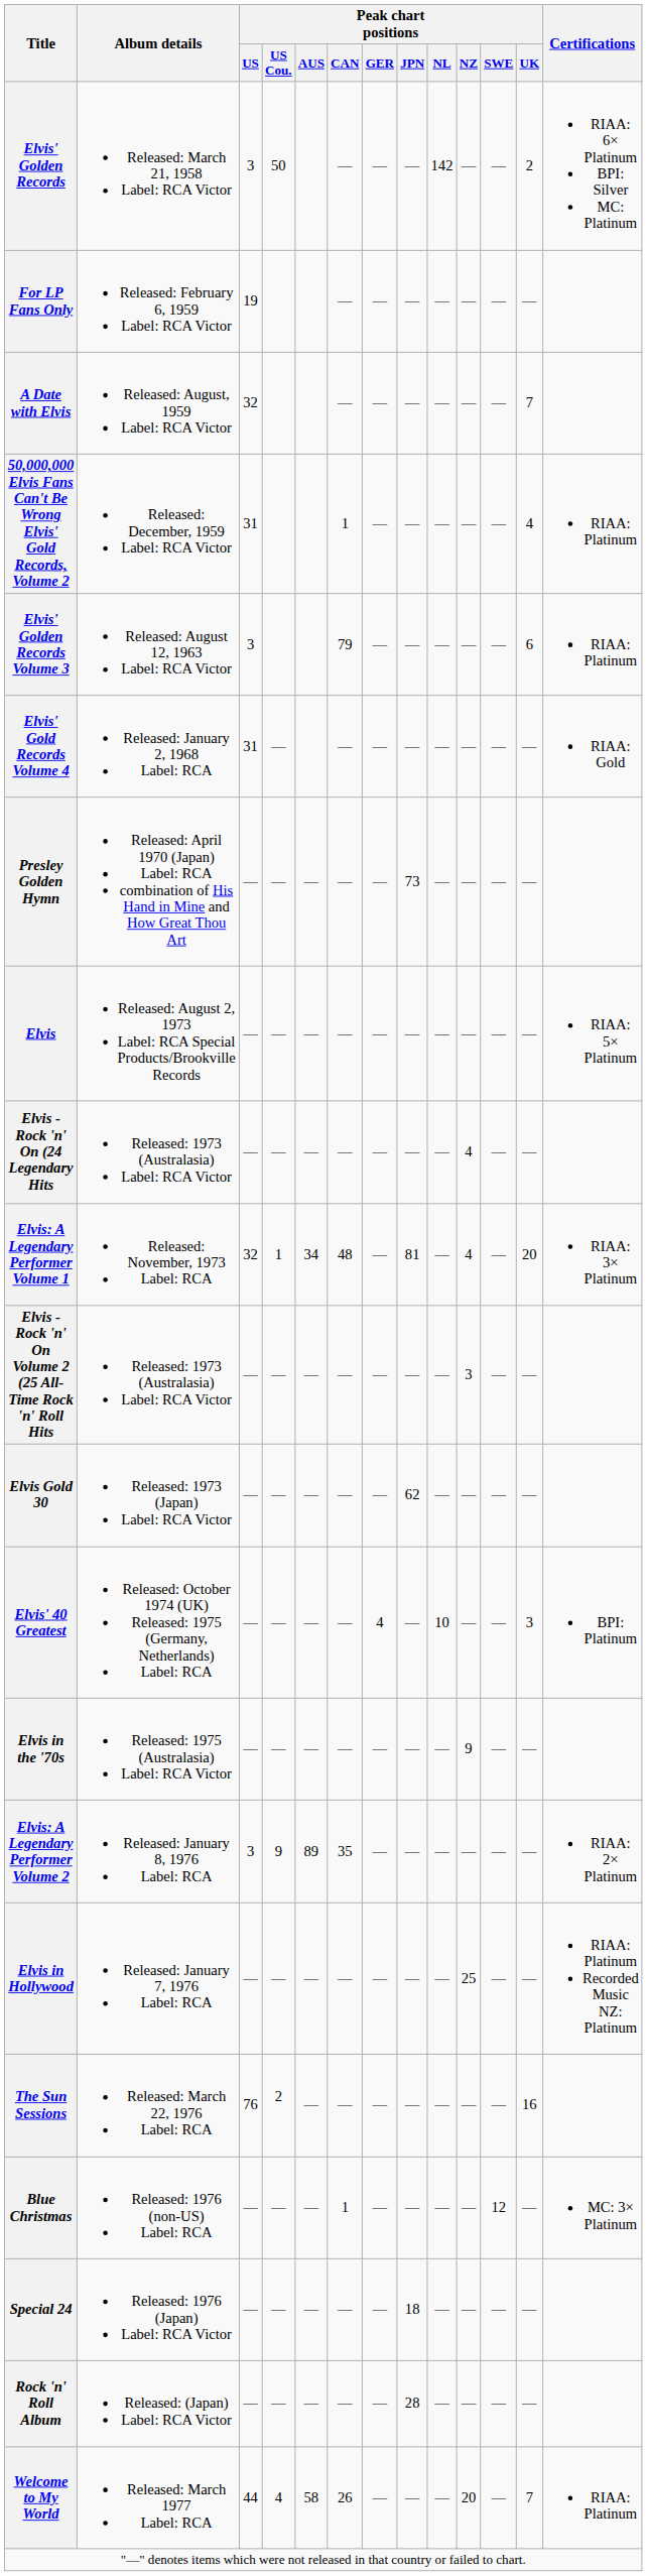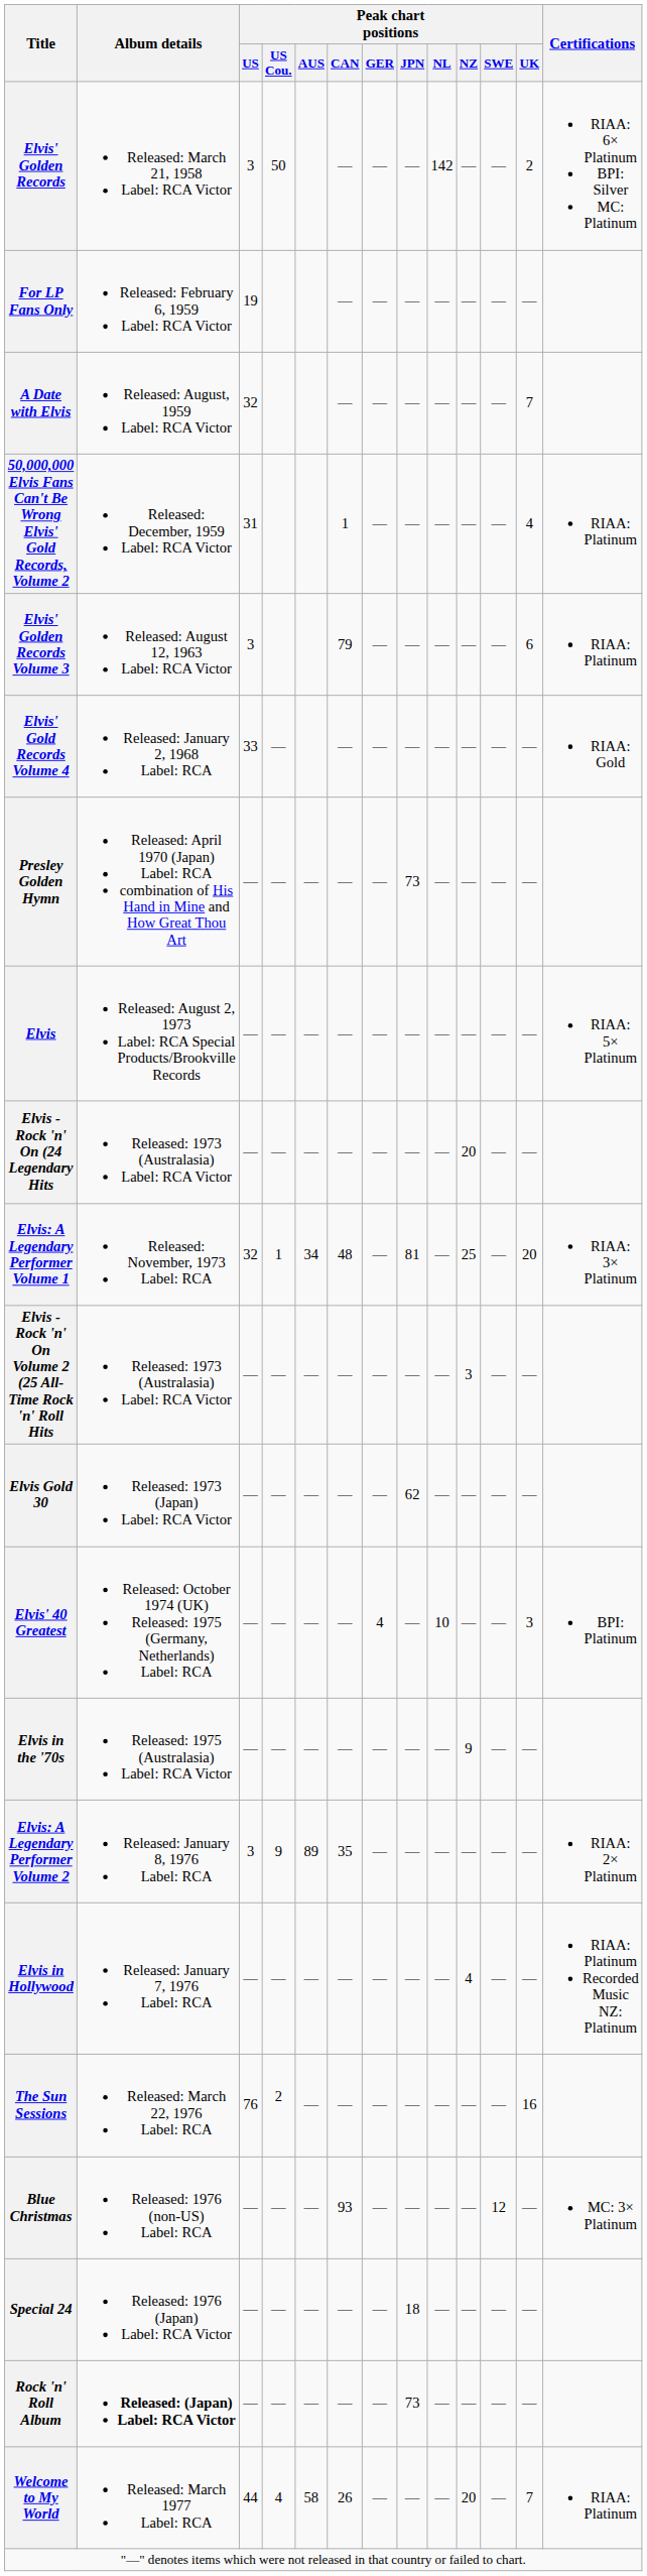 <table class="wikitable plainrowheaders" style="text-align:center;" border="1">
 <tr>
 <th scope="col" rowspan="2" style="width:14em;">Title</th>
 <th scope="col" rowspan="2" style="width:17em;">Album details</th>
 <th scope="col" colspan="10">Peak chart<br>positions</th>
 <th scope="col" rowspan="2" style="width:12em;"><a href='#'>Certifications</a></th>
 </tr>
 <tr>
 <th scope="col" style="width:2.6em;font-size:90%;"><a href='#'>US</a><br></th>
 <th scope="col" style="width:2.6em;font-size:90%;"><a href='#'>US<br>Cou.</a><br></th>
 <th scope="col" style="width:2.6em;font-size:90%;"><a href='#'>AUS</a><br></th>
 <th scope="col" style="width:2.6em;font-size:90%;"><a href='#'>CAN</a><br></th>
 <th scope="col" style="width:2.6em;font-size:90%;"><a href='#'>GER</a><br></th>
 <th scope="col" style="width:2.6em;font-size:90%;"><a href='#'>JPN</a><br></th>
 <th scope="col" style="width:2.6em;font-size:90%;"><a href='#'>NL</a><br></th>
 <th scope="col" style="width:2.6em;font-size:90%;"><a href='#'>NZ</a><br></th>
 <th scope="col" style="width:2.6em;font-size:90%;"><a href='#'>SWE</a><br></th>
 <th scope="col" style="width:2.6em;font-size:90%;"><a href='#'>UK</a><br></th>
 </tr>
 <tr>
 <th scope="row"><em><a href='#'>Elvis' Golden Records</a></em></th>
 <td><br><ul><li>Released: March 21, 1958</li><li>Label: RCA Victor</li></ul></td>
 <td>3</td>
 <td>50 </td>
 <td></td>
 <td>—</td>
 <td>—</td>
 <td>—</td>
 <td>142</td>
 <td>—</td>
 <td>—</td>
 <td>2</td>
 <td><br><ul><li>RIAA: 6× Platinum</li><li>BPI: Silver</li><li>MC: Platinum</li></ul></td>
 </tr>
 <tr>
 <th scope="row"><em><a href='#'>For LP Fans Only</a></em></th>
 <td><br><ul><li>Released: February 6, 1959</li><li>Label: RCA Victor</li></ul></td>
 <td>19</td>
 <td></td>
 <td></td>
 <td>—</td>
 <td>—</td>
 <td>—</td>
 <td>—</td>
 <td>—</td>
 <td>—</td>
 <td>—</td>
 <td></td>
 </tr>
 <tr>
 <th scope="row"><em><a href='#'>A Date with Elvis</a></em></th>
 <td><br><ul><li>Released: August, 1959</li><li>Label: RCA Victor</li></ul></td>
 <td>32</td>
 <td></td>
 <td></td>
 <td>—</td>
 <td>—</td>
 <td>—</td>
 <td>—</td>
 <td>—</td>
 <td>—</td>
 <td>7</td>
 <td></td>
 </tr>
 <tr>
 <th scope="row"><em><a href='#'>50,000,000 Elvis Fans Can't Be Wrong<br> Elvis' Gold Records, Volume 2</a></em></th>
 <td><br><ul><li>Released: December, 1959</li><li>Label: RCA Victor</li></ul></td>
 <td>31</td>
 <td></td>
 <td></td>
 <td>1</td>
 <td>—</td>
 <td>—</td>
 <td>—</td>
 <td>—</td>
 <td>—</td>
 <td>4</td>
 <td><br><ul><li>RIAA: Platinum</li></ul></td>
 </tr>
 <tr>
 <th scope="row"><em><a href='#'>Elvis' Golden Records<br> Volume 3</a></em></th>
 <td><br><ul><li>Released: August 12, 1963</li><li>Label: RCA Victor</li></ul></td>
 <td>3</td>
 <td></td>
 <td></td>
 <td>79</td>
 <td>—</td>
 <td>—</td>
 <td>—</td>
 <td>—</td>
 <td>—</td>
 <td>6</td>
 <td><br><ul><li>RIAA: Platinum</li></ul></td>
 </tr>
 <tr>
 <th scope="row"><em><a href='#'>Elvis' Gold Records Volume 4</a></em></th>
 <td><br><ul><li>Released: January 2, 1968</li><li>Label: RCA</li></ul></td>
-<td>31</td>
+<td>33</td>
 <td>—</td>
 <td></td>
 <td>—</td>
 <td>—</td>
 <td>—</td>
 <td>—</td>
 <td>—</td>
 <td>—</td>
 <td>—</td>
 <td><br><ul><li>RIAA: Gold</li></ul></td>
 </tr>
 <tr>
 <th scope="row"><em>Presley Golden Hymn</em></th>
 <td><br><ul><li>Released: April 1970 (Japan)</li><li>Label: RCA</li><li>combination of <a href='#'>His Hand in Mine</a> and <a href='#'>How Great Thou Art</a></li></ul></td>
 <td>—</td>
 <td>—</td>
 <td>—</td>
 <td>—</td>
 <td>—</td>
 <td>73</td>
 <td>—</td>
 <td>—</td>
 <td>—</td>
 <td>—</td>
 <td></td>
 </tr>
 <tr>
 <th scope="row"><em><a href='#'>Elvis</a></em></th>
 <td><br><ul><li>Released: August 2, 1973</li><li>Label: RCA Special Products/Brookville Records</li></ul></td>
 <td>—</td>
 <td>—</td>
 <td>—</td>
 <td>—</td>
 <td>—</td>
 <td>—</td>
 <td>—</td>
 <td>—</td>
 <td>—</td>
 <td>—</td>
 <td><br><ul><li>RIAA: 5× Platinum</li></ul></td>
 </tr>
 <tr>
 <th scope="row"><em>Elvis - Rock 'n' On (24 Legendary Hits</em></th>
 <td><br><ul><li>Released: 1973 (Australasia)</li><li>Label: RCA Victor</li></ul></td>
 <td>—</td>
 <td>—</td>
 <td>—</td>
 <td>—</td>
 <td>—</td>
 <td>—</td>
 <td>—</td>
-<td>4</td>
+<td>20</td>
 <td>—</td>
 <td>—</td>
 <td></td>
 </tr>
 <tr>
 <th scope="row"><em><a href='#'>Elvis: A Legendary Performer<br>Volume 1</a></em></th>
 <td><br><ul><li>Released: November, 1973</li><li>Label: RCA</li></ul></td>
 <td>32</td>
 <td>1</td>
 <td>34</td>
 <td>48</td>
 <td>—</td>
 <td>81</td>
 <td>—</td>
-<td>4</td>
+<td>25</td>
 <td>—</td>
 <td>20</td>
 <td><br><ul><li>RIAA: 3× Platinum</li></ul></td>
 </tr>
 <tr>
 <th scope="row"><em>Elvis - Rock 'n' On Volume 2 (25 All-Time Rock 'n' Roll Hits</em></th>
 <td><br><ul><li>Released: 1973 (Australasia)</li><li>Label: RCA Victor</li></ul></td>
 <td>—</td>
 <td>—</td>
 <td>—</td>
 <td>—</td>
 <td>—</td>
 <td>—</td>
 <td>—</td>
 <td>3</td>
 <td>—</td>
 <td>—</td>
 <td></td>
 </tr>
 <tr>
 <th scope="row"><em>Elvis Gold 30</em></th>
 <td><br><ul><li>Released: 1973 (Japan)</li><li>Label: RCA Victor</li></ul></td>
 <td>—</td>
 <td>—</td>
 <td>—</td>
 <td>—</td>
 <td>—</td>
 <td>62</td>
 <td>—</td>
 <td>—</td>
 <td>—</td>
 <td>—</td>
 <td></td>
 </tr>
 <tr>
 <th scope="row"><em><a href='#'>Elvis' 40 Greatest</a></em></th>
 <td><br><ul><li>Released: October 1974 (UK)</li><li>Released: 1975 (Germany, Netherlands)</li><li>Label: RCA</li></ul></td>
 <td>—</td>
 <td>—</td>
 <td>—</td>
 <td>—</td>
 <td>4</td>
 <td>—</td>
 <td>10</td>
 <td>—</td>
 <td>—</td>
 <td>3</td>
 <td><br><ul><li>BPI: Platinum</li></ul></td>
 </tr>
 <tr>
 <th scope="row"><em>Elvis in the '70s</em></th>
 <td><br><ul><li>Released: 1975 (Australasia)</li><li>Label: RCA Victor</li></ul></td>
 <td>—</td>
 <td>—</td>
 <td>—</td>
 <td>—</td>
 <td>—</td>
 <td>—</td>
 <td>—</td>
 <td>9</td>
 <td>—</td>
 <td>—</td>
 <td></td>
 </tr>
 <tr>
 <th scope="row"><em><a href='#'>Elvis: A Legendary Performer<br>Volume 2</a></em></th>
 <td><br><ul><li>Released: January 8, 1976</li><li>Label: RCA</li></ul></td>
 <td>3</td>
 <td>9</td>
 <td>89</td>
 <td>35</td>
 <td>—</td>
 <td>—</td>
 <td>—</td>
 <td>—</td>
 <td>—</td>
 <td>—</td>
 <td><br><ul><li>RIAA: 2× Platinum</li></ul></td>
 </tr>
 <tr>
 <th scope="row"><em><a href='#'>Elvis in Hollywood</a></em></th>
 <td><br><ul><li>Released: January 7, 1976</li><li>Label: RCA</li></ul></td>
 <td>—</td>
 <td>—</td>
 <td>—</td>
 <td>—</td>
 <td>—</td>
 <td>—</td>
 <td>—</td>
-<td>25</td>
+<td>4</td>
 <td>—</td>
 <td>—</td>
 <td><br><ul><li>RIAA: Platinum</li><li>Recorded Music NZ: Platinum</li></ul></td>
 </tr>
 <tr>
 <th scope="row"><em><a href='#'>The Sun Sessions</a></em></th>
 <td><br><ul><li>Released: March 22, 1976</li><li>Label: RCA</li></ul></td>
 <td>76</td>
 <td>2<br><br></td>
 <td>—</td>
 <td>—</td>
 <td>—</td>
 <td>—</td>
 <td>—</td>
 <td>—</td>
 <td>—</td>
 <td>16</td>
 <td></td>
 </tr>
 <tr>
 <th scope="row"><em>Blue Christmas</em></th>
 <td><br><ul><li>Released: 1976 (non-US)</li><li>Label: RCA</li></ul></td>
 <td>—</td>
 <td>—</td>
 <td>—</td>
-<td>1</td>
+<td>93</td>
 <td>—</td>
 <td>—</td>
 <td>—</td>
 <td>—</td>
 <td>12</td>
 <td>—</td>
 <td><br><ul><li>MC: 3× Platinum</li></ul></td>
 </tr>
 <tr>
 <th scope="row"><em>Special 24</em></th>
 <td><br><ul><li>Released: 1976 (Japan)</li><li>Label: RCA Victor</li></ul></td>
 <td>—</td>
 <td>—</td>
 <td>—</td>
 <td>—</td>
 <td>—</td>
 <td>18</td>
 <td>—</td>
 <td>—</td>
 <td>—</td>
 <td>—</td>
 <td></td>
 </tr>
 <tr>
 <th scope="row"><em>Rock 'n' Roll Album</em></th>
-<td><br><ul><li>Released:  (Japan)</li><li>Label: RCA Victor</li></ul></td>
+<td><strong><br><ul><li>Released:  (Japan)</li><li>Label: RCA Victor</li></ul></strong></td>
 <td>—</td>
 <td>—</td>
 <td>—</td>
 <td>—</td>
 <td>—</td>
-<td>28</td>
+<td>73</td>
 <td>—</td>
 <td>—</td>
 <td>—</td>
 <td>—</td>
 <td></td>
 </tr>
 <tr>
 <th scope="row"><em><a href='#'>Welcome to My World</a></em></th>
 <td><br><ul><li>Released: March 1977</li><li>Label: RCA</li></ul></td>
 <td>44</td>
 <td>4</td>
 <td>58</td>
 <td>26</td>
 <td>—</td>
 <td>—</td>
 <td>—</td>
 <td>20</td>
 <td>—</td>
 <td>7</td>
 <td><br><ul><li>RIAA: Platinum</li></ul></td>
 </tr>
 <tr>
 <td colspan="14" align="center" style="font-size:90%;">"—" denotes items which were not released in that country or failed to chart.</td>
 </tr>
 </table>
